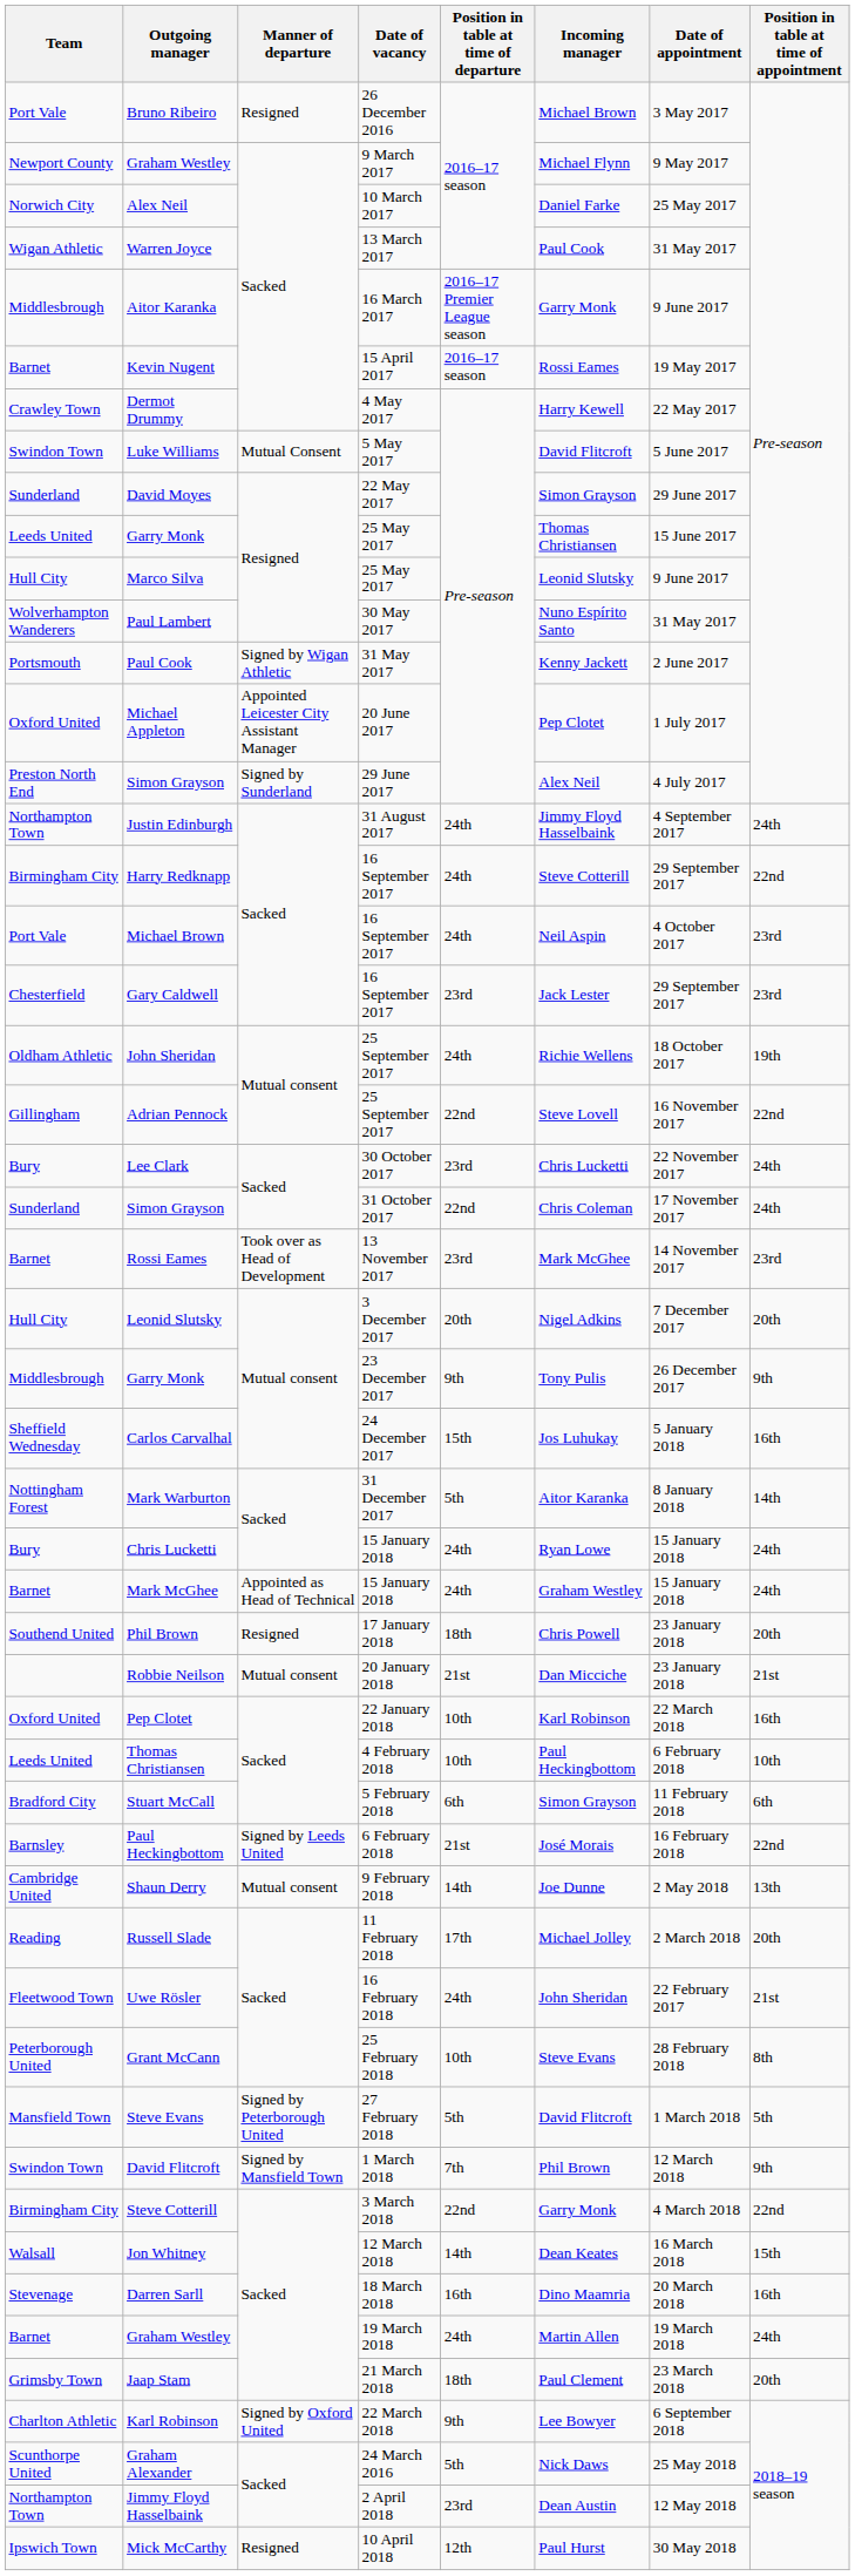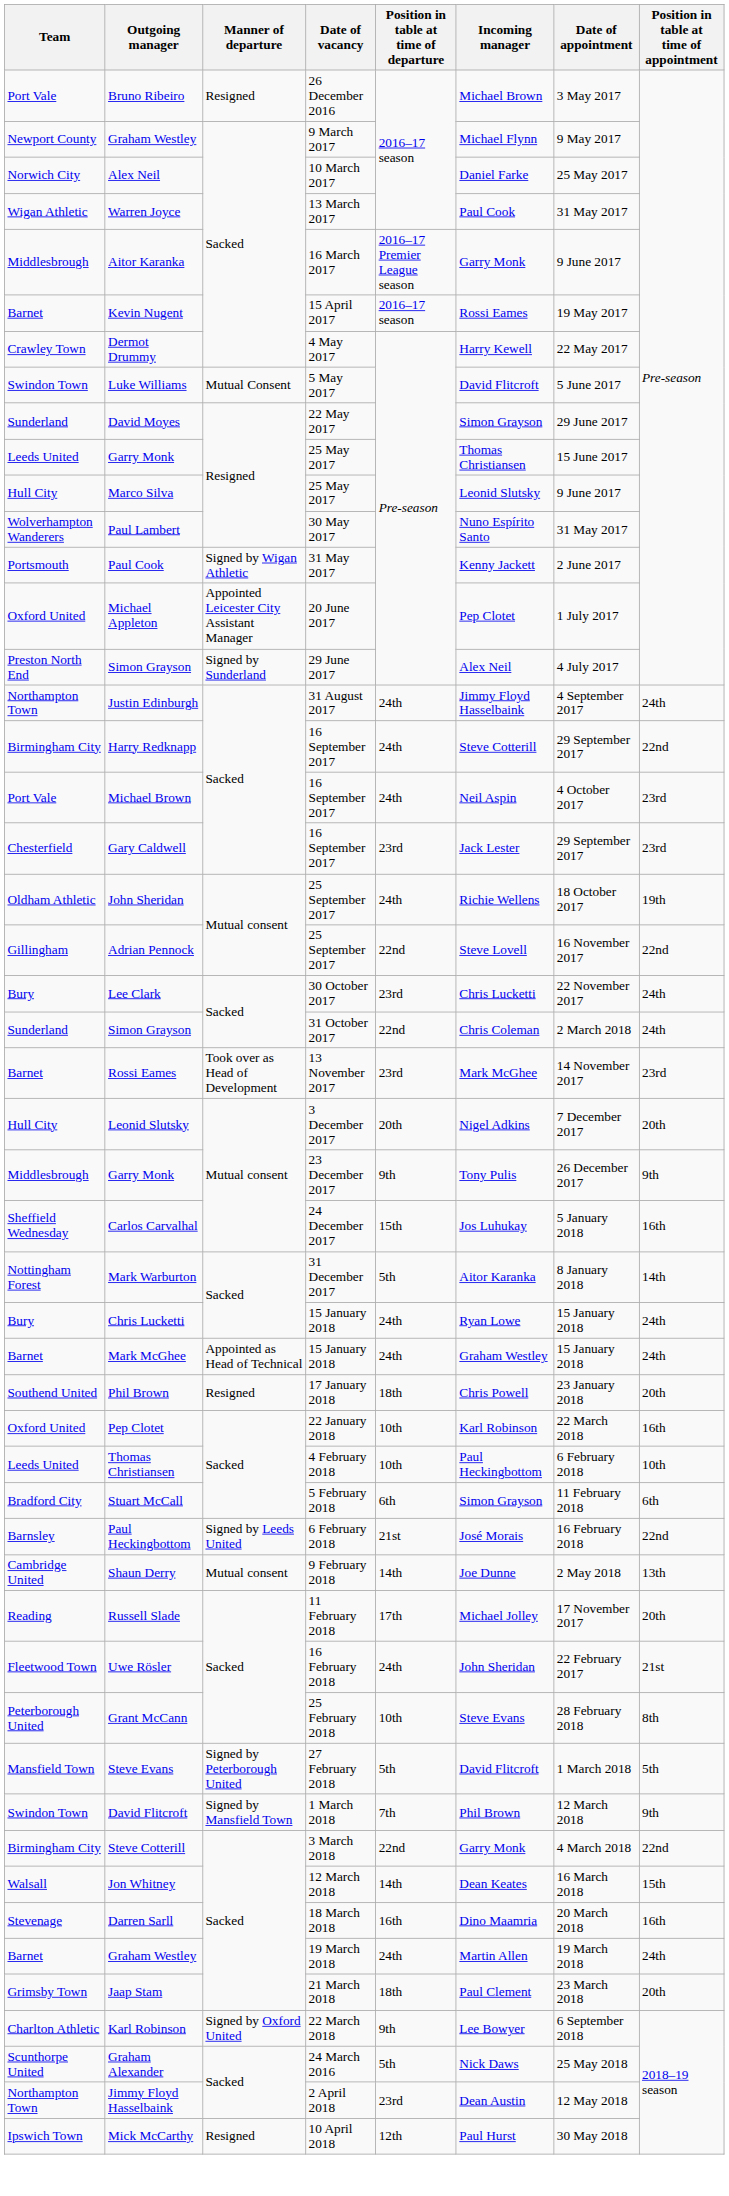 <table class="wikitable sortable">
 <tr>
 <th>Team</th>
 <th>Outgoing manager</th>
 <th>Manner of departure</th>
 <th>Date of vacancy</th>
 <th>Position in table at<br>time of departure</th>
 <th>Incoming manager</th>
 <th>Date of appointment</th>
 <th>Position in table at<br>time of appointment</th>
 </tr>
 <tr>
 <td><a href='#'>Port Vale</a></td>
 <td> <a href='#'>Bruno Ribeiro</a></td>
 <td>Resigned</td>
 <td>26 December 2016</td>
 <td rowspan=4><a href='#'>2016–17</a> season</td>
 <td> <a href='#'>Michael Brown</a></td>
 <td>3 May 2017</td>
 <td rowspan=15><em>Pre-season</em></td>
 </tr>
 <tr>
 <td><a href='#'>Newport County</a></td>
 <td> <a href='#'>Graham Westley</a></td>
 <td rowspan=6>Sacked</td>
 <td>9 March 2017</td>
 <td> <a href='#'>Michael Flynn</a></td>
 <td>9 May 2017</td>
 </tr>
 <tr>
 <td><a href='#'>Norwich City</a></td>
 <td> <a href='#'>Alex Neil</a></td>
 <td>10 March 2017</td>
 <td> <a href='#'>Daniel Farke</a></td>
 <td>25 May 2017</td>
 </tr>
 <tr>
 <td><a href='#'>Wigan Athletic</a></td>
 <td> <a href='#'>Warren Joyce</a></td>
 <td>13 March 2017</td>
 <td> <a href='#'>Paul Cook</a></td>
 <td>31 May 2017</td>
 </tr>
 <tr>
 <td><a href='#'>Middlesbrough</a></td>
 <td> <a href='#'>Aitor Karanka</a></td>
 <td>16 March 2017</td>
 <td><a href='#'>2016–17 Premier League</a> season</td>
 <td> <a href='#'>Garry Monk</a></td>
 <td>9 June 2017</td>
 </tr>
 <tr>
 <td><a href='#'>Barnet</a></td>
 <td> <a href='#'>Kevin Nugent</a></td>
 <td>15 April 2017</td>
 <td><a href='#'>2016–17</a> season</td>
 <td> <a href='#'>Rossi Eames</a></td>
 <td>19 May 2017</td>
 </tr>
 <tr>
 <td><a href='#'>Crawley Town</a></td>
 <td> <a href='#'>Dermot Drummy</a></td>
 <td>4 May 2017</td>
 <td rowspan=9><em>Pre-season</em></td>
 <td> <a href='#'>Harry Kewell</a></td>
 <td>22 May 2017</td>
 </tr>
 <tr>
 <td><a href='#'>Swindon Town</a></td>
 <td> <a href='#'>Luke Williams</a></td>
 <td>Mutual Consent</td>
 <td>5 May 2017</td>
 <td> <a href='#'>David Flitcroft</a></td>
 <td>5 June 2017</td>
 </tr>
 <tr>
 <td><a href='#'>Sunderland</a></td>
 <td> <a href='#'>David Moyes</a></td>
 <td rowspan=4>Resigned</td>
 <td>22 May 2017</td>
 <td> <a href='#'>Simon Grayson</a></td>
 <td>29 June 2017</td>
 </tr>
 <tr>
 <td><a href='#'>Leeds United</a></td>
 <td> <a href='#'>Garry Monk</a></td>
 <td>25 May 2017</td>
 <td> <a href='#'>Thomas Christiansen</a></td>
 <td>15 June 2017</td>
 </tr>
 <tr>
 <td><a href='#'>Hull City</a></td>
 <td> <a href='#'>Marco Silva</a></td>
 <td>25 May 2017</td>
 <td> <a href='#'>Leonid Slutsky</a></td>
 <td>9 June 2017</td>
 </tr>
 <tr>
 <td><a href='#'>Wolverhampton Wanderers</a></td>
 <td> <a href='#'>Paul Lambert</a></td>
 <td>30 May 2017</td>
 <td> <a href='#'>Nuno Espírito Santo</a></td>
 <td>31 May 2017</td>
 </tr>
 <tr>
 <td><a href='#'>Portsmouth</a></td>
 <td> <a href='#'>Paul Cook</a></td>
 <td>Signed by <a href='#'>Wigan Athletic</a></td>
 <td>31 May 2017</td>
 <td> <a href='#'>Kenny Jackett</a></td>
 <td>2 June 2017</td>
 </tr>
 <tr>
 <td><a href='#'>Oxford United</a></td>
 <td> <a href='#'>Michael Appleton</a></td>
 <td>Appointed <a href='#'>Leicester City</a> Assistant Manager</td>
 <td>20 June 2017</td>
 <td> <a href='#'>Pep Clotet</a></td>
 <td>1 July 2017</td>
 </tr>
 <tr>
 <td><a href='#'>Preston North End</a></td>
 <td> <a href='#'>Simon Grayson</a></td>
 <td>Signed by <a href='#'>Sunderland</a></td>
 <td>29 June 2017</td>
 <td> <a href='#'>Alex Neil</a></td>
 <td>4 July 2017</td>
 </tr>
 <tr>
 <td><a href='#'>Northampton Town</a></td>
 <td> <a href='#'>Justin Edinburgh</a></td>
 <td rowspan=4>Sacked</td>
 <td>31 August 2017</td>
 <td>24th</td>
 <td> <a href='#'>Jimmy Floyd Hasselbaink</a></td>
 <td>4 September 2017</td>
 <td>24th</td>
 </tr>
 <tr>
 <td><a href='#'>Birmingham City</a></td>
 <td> <a href='#'>Harry Redknapp</a></td>
 <td>16 September 2017</td>
 <td>24th</td>
 <td> <a href='#'>Steve Cotterill</a></td>
 <td>29 September 2017</td>
 <td>22nd</td>
 </tr>
 <tr>
 <td><a href='#'>Port Vale</a></td>
 <td> <a href='#'>Michael Brown</a></td>
 <td>16 September 2017</td>
 <td>24th</td>
 <td> <a href='#'>Neil Aspin</a></td>
 <td>4 October 2017</td>
 <td>23rd</td>
 </tr>
 <tr>
 <td><a href='#'>Chesterfield</a></td>
 <td> <a href='#'>Gary Caldwell</a></td>
 <td>16 September 2017</td>
 <td>23rd</td>
 <td>  <a href='#'>Jack Lester</a></td>
 <td>29 September 2017</td>
 <td>23rd</td>
 </tr>
 <tr>
 <td><a href='#'>Oldham Athletic</a></td>
 <td> <a href='#'>John Sheridan</a></td>
 <td rowspan="2">Mutual consent</td>
 <td>25 September 2017</td>
 <td>24th</td>
 <td> <a href='#'>Richie Wellens</a></td>
 <td>18 October 2017</td>
 <td>19th</td>
 </tr>
 <tr>
 <td><a href='#'>Gillingham</a></td>
 <td> <a href='#'>Adrian Pennock</a></td>
 <td>25 September 2017</td>
 <td>22nd</td>
 <td> <a href='#'>Steve Lovell</a></td>
 <td>16 November 2017</td>
 <td>22nd</td>
 </tr>
 <tr>
 <td><a href='#'>Bury</a></td>
 <td>  <a href='#'>Lee Clark</a></td>
 <td rowspan=2>Sacked</td>
 <td>30 October 2017</td>
 <td>23rd</td>
 <td> <a href='#'>Chris Lucketti</a></td>
 <td>22 November 2017</td>
 <td>24th</td>
 </tr>
 <tr>
 <td><a href='#'>Sunderland</a></td>
 <td> <a href='#'>Simon Grayson</a></td>
 <td>31 October 2017</td>
 <td>22nd</td>
 <td> <a href='#'>Chris Coleman</a></td>
-<td>17 November 2017</td>
+<td>2 March 2018</td>
 <td>24th</td>
 </tr>
 <tr>
 <td><a href='#'>Barnet</a></td>
 <td> <a href='#'>Rossi Eames</a></td>
 <td>Took over as Head of Development</td>
 <td>13 November 2017</td>
 <td>23rd</td>
 <td> <a href='#'>Mark McGhee</a></td>
 <td>14 November 2017</td>
 <td>23rd</td>
 </tr>
 <tr>
 <td><a href='#'>Hull City</a></td>
 <td> <a href='#'>Leonid Slutsky</a></td>
 <td rowspan=3>Mutual consent</td>
 <td>3 December 2017</td>
 <td>20th</td>
 <td> <a href='#'>Nigel Adkins</a></td>
 <td>7 December 2017</td>
 <td>20th</td>
 </tr>
 <tr>
 <td><a href='#'>Middlesbrough</a></td>
 <td> <a href='#'>Garry Monk</a></td>
 <td>23 December 2017</td>
 <td>9th</td>
 <td> <a href='#'>Tony Pulis</a></td>
 <td>26 December 2017</td>
 <td>9th</td>
 </tr>
 <tr>
 <td><a href='#'>Sheffield Wednesday</a></td>
 <td> <a href='#'>Carlos Carvalhal</a></td>
 <td>24 December 2017</td>
 <td>15th</td>
 <td> <a href='#'>Jos Luhukay</a></td>
 <td>5 January 2018</td>
 <td>16th</td>
 </tr>
 <tr>
 <td><a href='#'>Nottingham Forest</a></td>
 <td> <a href='#'>Mark Warburton</a></td>
 <td rowspan=2>Sacked</td>
 <td>31 December 2017</td>
 <td>5th</td>
 <td> <a href='#'>Aitor Karanka</a></td>
 <td>8 January 2018</td>
 <td>14th</td>
 </tr>
 <tr>
 <td><a href='#'>Bury</a></td>
 <td>  <a href='#'>Chris Lucketti</a></td>
 <td>15 January 2018</td>
 <td>24th</td>
 <td> <a href='#'>Ryan Lowe</a></td>
 <td>15 January 2018</td>
 <td>24th</td>
 </tr>
 <tr>
 <td><a href='#'>Barnet</a></td>
 <td> <a href='#'>Mark McGhee</a></td>
 <td>Appointed as Head of Technical</td>
 <td>15 January 2018</td>
 <td>24th</td>
 <td> <a href='#'>Graham Westley</a></td>
 <td>15 January 2018</td>
 <td>24th</td>
 </tr>
 <tr>
 <td><a href='#'>Southend United</a></td>
 <td>  <a href='#'>Phil Brown</a></td>
 <td>Resigned</td>
 <td>17 January 2018</td>
 <td>18th</td>
 <td> <a href='#'>Chris Powell</a></td>
 <td>23 January 2018</td>
 <td>20th</td>
 </tr>
 <tr>
-<td></td>
-<td> <a href='#'>Robbie Neilson</a></td>
-<td>Mutual consent</td>
-<td>20 January 2018</td>
-<td>21st</td>
-<td> <a href='#'>Dan Micciche</a></td>
-<td>23 January 2018</td>
-<td>21st</td>
-</tr>
-<tr>
 <td><a href='#'>Oxford United</a></td>
 <td> <a href='#'>Pep Clotet</a></td>
 <td rowspan=3>Sacked</td>
 <td>22 January 2018</td>
 <td>10th</td>
 <td> <a href='#'>Karl Robinson</a></td>
 <td>22 March 2018</td>
 <td>16th</td>
 </tr>
 <tr>
 <td><a href='#'>Leeds United</a></td>
 <td> <a href='#'>Thomas Christiansen</a></td>
 <td>4 February 2018</td>
 <td>10th</td>
 <td> <a href='#'>Paul Heckingbottom</a></td>
 <td>6 February 2018 </td>
 <td>10th</td>
 </tr>
 <tr>
 <td><a href='#'>Bradford City</a></td>
 <td> <a href='#'>Stuart McCall</a></td>
 <td>5 February 2018</td>
 <td>6th</td>
 <td> <a href='#'>Simon Grayson</a></td>
 <td>11 February 2018</td>
 <td>6th</td>
 </tr>
 <tr>
 <td><a href='#'>Barnsley</a></td>
 <td> <a href='#'>Paul Heckingbottom</a></td>
 <td>Signed by <a href='#'>Leeds United</a></td>
 <td>6 February 2018 </td>
 <td>21st</td>
 <td> <a href='#'>José Morais</a></td>
 <td>16 February 2018</td>
 <td>22nd</td>
 </tr>
 <tr>
 <td><a href='#'>Cambridge United</a></td>
 <td> <a href='#'>Shaun Derry</a></td>
 <td>Mutual consent</td>
 <td>9 February 2018</td>
 <td>14th</td>
 <td> <a href='#'>Joe Dunne</a></td>
 <td>2 May 2018</td>
 <td>13th</td>
 </tr>
 <tr>
 <td><a href='#'>Reading</a></td>
 <td> <a href='#'>Russell Slade</a></td>
 <td rowspan=3>Sacked</td>
 <td>11 February 2018</td>
 <td>17th</td>
 <td> <a href='#'>Michael Jolley</a></td>
-<td>2 March 2018</td>
+<td>17 November 2017</td>
 <td>20th</td>
 </tr>
 <tr>
 <td><a href='#'>Fleetwood Town</a></td>
 <td> <a href='#'>Uwe Rösler</a></td>
 <td>16 February 2018</td>
 <td>24th</td>
 <td> <a href='#'>John Sheridan</a></td>
 <td>22 February 2017</td>
 <td>21st</td>
 </tr>
 <tr>
 <td><a href='#'>Peterborough United</a></td>
 <td> <a href='#'>Grant McCann</a></td>
 <td>25 February 2018</td>
 <td>10th</td>
 <td> <a href='#'>Steve Evans</a></td>
 <td>28 February 2018 </td>
 <td>8th</td>
 </tr>
 <tr>
 <td><a href='#'>Mansfield Town</a></td>
 <td> <a href='#'>Steve Evans</a></td>
 <td>Signed by <a href='#'>Peterborough United</a></td>
 <td>27 February 2018</td>
 <td>5th</td>
 <td> <a href='#'>David Flitcroft</a></td>
 <td>1 March 2018</td>
 <td>5th</td>
 </tr>
 <tr>
 <td><a href='#'>Swindon Town</a></td>
 <td> <a href='#'>David Flitcroft</a></td>
 <td>Signed by <a href='#'>Mansfield Town</a></td>
 <td>1 March 2018</td>
 <td>7th</td>
 <td> <a href='#'>Phil Brown</a></td>
 <td>12 March 2018</td>
 <td>9th</td>
 </tr>
 <tr>
 <td><a href='#'>Birmingham City</a></td>
 <td> <a href='#'>Steve Cotterill</a></td>
 <td rowspan=5>Sacked</td>
 <td>3 March 2018</td>
 <td>22nd</td>
 <td> <a href='#'>Garry Monk</a></td>
 <td>4 March 2018</td>
 <td>22nd</td>
 </tr>
 <tr>
 <td><a href='#'>Walsall</a></td>
 <td> <a href='#'>Jon Whitney</a></td>
 <td>12 March 2018</td>
 <td>14th</td>
 <td> <a href='#'>Dean Keates</a></td>
 <td>16 March 2018</td>
 <td>15th</td>
 </tr>
 <tr>
 <td><a href='#'>Stevenage</a></td>
 <td> <a href='#'>Darren Sarll</a></td>
 <td>18 March 2018</td>
 <td>16th</td>
 <td> <a href='#'>Dino Maamria</a></td>
 <td>20 March 2018</td>
 <td>16th</td>
 </tr>
 <tr>
 <td><a href='#'>Barnet</a></td>
 <td> <a href='#'>Graham Westley</a></td>
 <td>19 March 2018</td>
 <td>24th</td>
 <td> <a href='#'>Martin Allen</a></td>
 <td>19 March 2018</td>
 <td>24th</td>
 </tr>
 <tr>
 <td><a href='#'>Grimsby Town</a></td>
 <td> <a href='#'>Jaap Stam</a></td>
 <td>21 March 2018</td>
 <td>18th</td>
 <td> <a href='#'>Paul Clement</a></td>
 <td>23 March 2018</td>
 <td>20th</td>
 </tr>
 <tr>
 <td><a href='#'>Charlton Athletic</a></td>
 <td> <a href='#'>Karl Robinson</a></td>
 <td>Signed by <a href='#'>Oxford United</a></td>
 <td>22 March 2018</td>
 <td>9th</td>
 <td> <a href='#'>Lee Bowyer</a></td>
 <td>6 September 2018</td>
 <td rowspan="4"><a href='#'>2018–19</a> season</td>
 </tr>
 <tr>
 <td><a href='#'>Scunthorpe United</a></td>
 <td> <a href='#'>Graham Alexander</a></td>
 <td rowspan=2>Sacked</td>
 <td>24 March 2016</td>
 <td>5th</td>
 <td> <a href='#'>Nick Daws</a></td>
 <td>25 May 2018</td>
 </tr>
 <tr>
 <td><a href='#'>Northampton Town</a></td>
 <td> <a href='#'>Jimmy Floyd Hasselbaink</a></td>
 <td>2 April 2018</td>
 <td>23rd</td>
 <td> <a href='#'>Dean Austin</a></td>
 <td>12 May 2018</td>
 </tr>
 <tr>
 <td><a href='#'>Ipswich Town</a></td>
 <td> <a href='#'>Mick McCarthy</a></td>
 <td>Resigned</td>
 <td>10 April 2018</td>
 <td>12th</td>
 <td> <a href='#'>Paul Hurst</a></td>
 <td>30 May 2018</td>
 </tr>
 </table>
